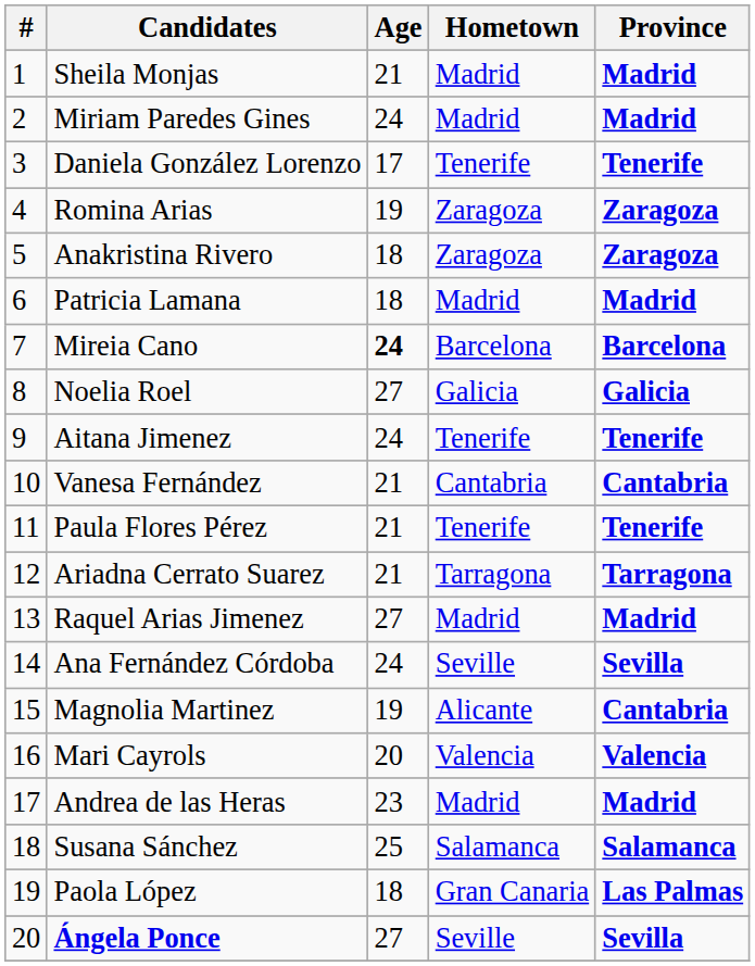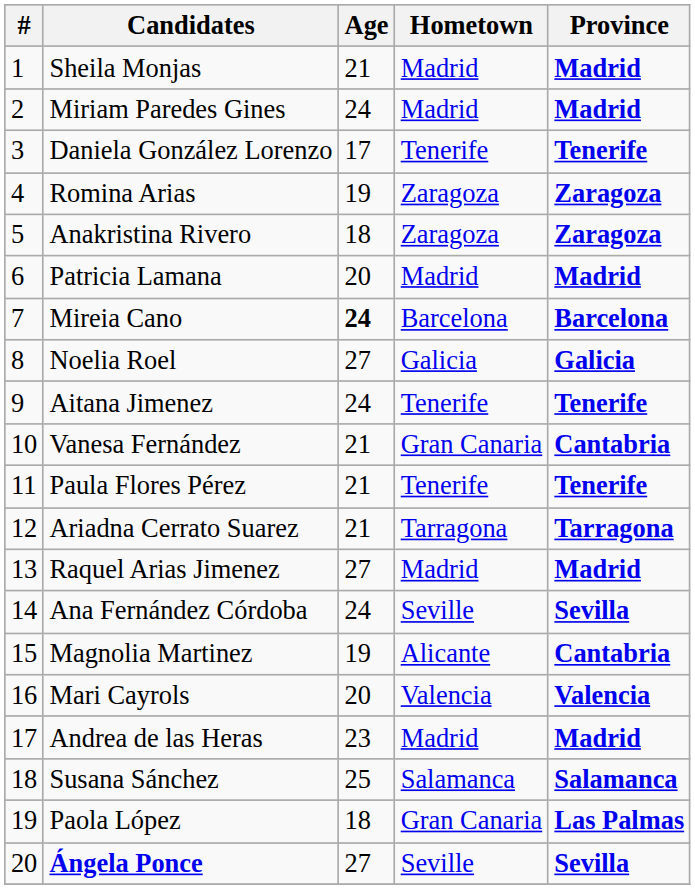 <table class="sortable wikitable">
 <tr>
 <th>#</th>
 <th>Candidates</th>
 <th>Age</th>
 <th>Hometown</th>
 <th>Province</th>
 </tr>
 <tr>
 <td>1</td>
 <td>Sheila Monjas</td>
 <td>21</td>
 <td><a href='#'>Madrid</a></td>
 <td> <strong><a href='#'>Madrid</a></strong></td>
 </tr>
 <tr>
 <td>2</td>
 <td>Miriam Paredes Gines</td>
 <td>24</td>
 <td><a href='#'>Madrid</a></td>
 <td> <strong><a href='#'>Madrid</a></strong></td>
 </tr>
 <tr>
 <td>3</td>
 <td>Daniela González Lorenzo</td>
 <td>17</td>
 <td><a href='#'>Tenerife</a></td>
 <td> <strong><a href='#'>Tenerife</a></strong></td>
 </tr>
 <tr>
 <td>4</td>
 <td>Romina Arias</td>
 <td>19</td>
 <td><a href='#'>Zaragoza</a></td>
 <td> <strong><a href='#'>Zaragoza</a></strong></td>
 </tr>
 <tr>
 <td>5</td>
 <td>Anakristina Rivero</td>
 <td>18</td>
 <td><a href='#'>Zaragoza</a></td>
 <td> <strong><a href='#'>Zaragoza</a></strong></td>
 </tr>
 <tr>
 <td>6</td>
 <td>Patricia Lamana</td>
-<td>18</td>
+<td>20</td>
 <td><a href='#'>Madrid</a></td>
 <td> <strong><a href='#'>Madrid</a></strong></td>
 </tr>
 <tr>
 <td>7</td>
 <td>Mireia Cano</td>
 <td><strong>24</strong></td>
 <td><a href='#'>Barcelona</a></td>
 <td> <strong><a href='#'>Barcelona</a></strong></td>
 </tr>
 <tr>
 <td>8</td>
 <td>Noelia Roel</td>
 <td>27</td>
 <td><a href='#'>Galicia</a></td>
 <td> <strong><a href='#'>Galicia</a></strong></td>
 </tr>
 <tr>
 <td>9</td>
 <td>Aitana Jimenez</td>
 <td>24</td>
 <td><a href='#'>Tenerife</a></td>
 <td> <strong><a href='#'>Tenerife</a></strong></td>
 </tr>
 <tr>
 <td>10</td>
 <td>Vanesa Fernández</td>
 <td>21</td>
-<td><a href='#'>Cantabria</a></td>
+<td><a href='#'>Gran Canaria</a></td>
 <td> <strong><a href='#'>Cantabria</a></strong></td>
 </tr>
 <tr>
 <td>11</td>
 <td>Paula Flores Pérez</td>
 <td>21</td>
 <td><a href='#'>Tenerife</a></td>
 <td> <strong><a href='#'>Tenerife</a></strong></td>
 </tr>
 <tr>
 <td>12</td>
 <td>Ariadna Cerrato Suarez</td>
 <td>21</td>
 <td><a href='#'>Tarragona</a></td>
 <td> <strong><a href='#'>Tarragona</a></strong></td>
 </tr>
 <tr>
 <td>13</td>
 <td>Raquel Arias Jimenez</td>
 <td>27</td>
 <td><a href='#'>Madrid</a></td>
 <td> <strong><a href='#'>Madrid</a></strong></td>
 </tr>
 <tr>
 <td>14</td>
 <td>Ana Fernández Córdoba</td>
 <td>24</td>
 <td><a href='#'>Seville</a></td>
 <td> <strong><a href='#'>Sevilla</a></strong></td>
 </tr>
 <tr>
 <td>15</td>
 <td>Magnolia Martinez</td>
 <td>19</td>
 <td><a href='#'>Alicante</a></td>
 <td> <strong><a href='#'>Cantabria</a></strong></td>
 </tr>
 <tr>
 <td>16</td>
 <td>Mari Cayrols</td>
 <td>20</td>
 <td><a href='#'>Valencia</a></td>
 <td> <strong><a href='#'>Valencia</a></strong></td>
 </tr>
 <tr>
 <td>17</td>
 <td>Andrea de las Heras</td>
 <td>23</td>
 <td><a href='#'>Madrid</a></td>
 <td> <strong><a href='#'>Madrid</a></strong></td>
 </tr>
 <tr>
 <td>18</td>
 <td>Susana Sánchez</td>
 <td>25</td>
 <td><a href='#'>Salamanca</a></td>
 <td> <strong><a href='#'>Salamanca</a></strong></td>
 </tr>
 <tr>
 <td>19</td>
 <td>Paola López</td>
 <td>18</td>
 <td><a href='#'>Gran Canaria</a></td>
 <td> <strong><a href='#'>Las Palmas</a></strong></td>
 </tr>
 <tr>
 <td>20</td>
 <td><strong><a href='#'>Ángela Ponce</a></strong></td>
 <td>27</td>
 <td><a href='#'>Seville</a></td>
 <td> <strong><a href='#'>Sevilla</a></strong></td>
 </tr>
 <tr>
 </tr>
 </table>
